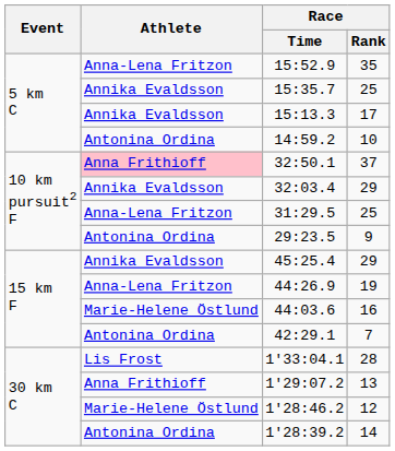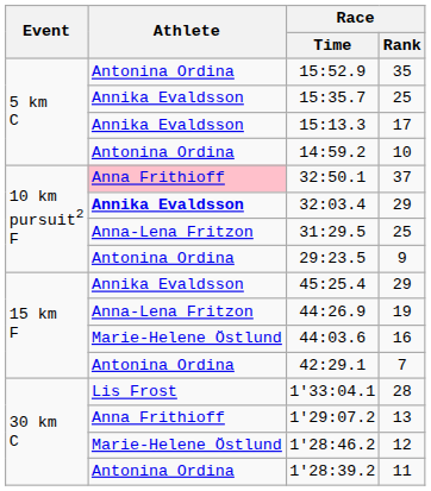 <table class="wikitable" border="1" style="font-size:90%">
 <tr>
 <th rowspan=2>Event</th>
 <th rowspan=2>Athlete</th>
 <th colspan=2>Race</th>
 </tr>
 <tr>
 <th>Time</th>
 <th>Rank</th>
 </tr>
 <tr>
 <td rowspan=4>5 km <br> C</td>
-<td><a href='#'>Anna-Lena Fritzon</a></td>
+<td><a href='#'>Antonina Ordina</a></td>
 <td align=center>15:52.9</td>
 <td align=center>35</td>
 </tr>
 <tr>
 <td><a href='#'>Annika Evaldsson</a></td>
 <td align=center>15:35.7</td>
 <td align=center>25</td>
 </tr>
 <tr>
 <td><a href='#'>Annika Evaldsson</a></td>
 <td align=center>15:13.3</td>
 <td align=center>17</td>
 </tr>
 <tr>
 <td><a href='#'>Antonina Ordina</a></td>
 <td align=center>14:59.2</td>
 <td align=center>10</td>
 </tr>
 <tr>
 <td rowspan=4>10 km <br> pursuit<sup>2</sup> <br> F</td>
 <td style="background: pink;"><a href='#'>Anna Frithioff</a></td>
 <td align=center>32:50.1</td>
 <td align=center>37</td>
 </tr>
 <tr>
-<td><a href='#'>Annika Evaldsson</a></td>
+<td><strong><a href='#'>Annika Evaldsson</a></strong></td>
 <td align=center>32:03.4</td>
 <td align=center>29</td>
 </tr>
 <tr>
 <td><a href='#'>Anna-Lena Fritzon</a></td>
 <td align=center>31:29.5</td>
 <td align=center>25</td>
 </tr>
 <tr>
 <td><a href='#'>Antonina Ordina</a></td>
 <td align=center>29:23.5</td>
 <td align=center>9</td>
 </tr>
 <tr>
 <td rowspan=4>15 km <br> F</td>
 <td><a href='#'>Annika Evaldsson</a></td>
 <td align=center>45:25.4</td>
 <td align=center>29</td>
 </tr>
 <tr>
 <td><a href='#'>Anna-Lena Fritzon</a></td>
 <td align=center>44:26.9</td>
 <td align=center>19</td>
 </tr>
 <tr>
 <td><a href='#'>Marie-Helene Östlund</a></td>
 <td align=center>44:03.6</td>
 <td align=center>16</td>
 </tr>
 <tr>
 <td><a href='#'>Antonina Ordina</a></td>
 <td align=center>42:29.1</td>
 <td align=center>7</td>
 </tr>
 <tr>
 <td rowspan=4>30 km <br> C</td>
 <td><a href='#'>Lis Frost</a></td>
 <td align=center>1'33:04.1</td>
 <td align=center>28</td>
 </tr>
 <tr>
 <td><a href='#'>Anna Frithioff</a></td>
 <td align=center>1'29:07.2</td>
 <td align=center>13</td>
 </tr>
 <tr>
 <td><a href='#'>Marie-Helene Östlund</a></td>
 <td align=center>1'28:46.2</td>
 <td align=center>12</td>
 </tr>
 <tr>
 <td><a href='#'>Antonina Ordina</a></td>
 <td align=center>1'28:39.2</td>
-<td align=center>14</td>
+<td align=center>11</td>
 </tr>
 </table>
